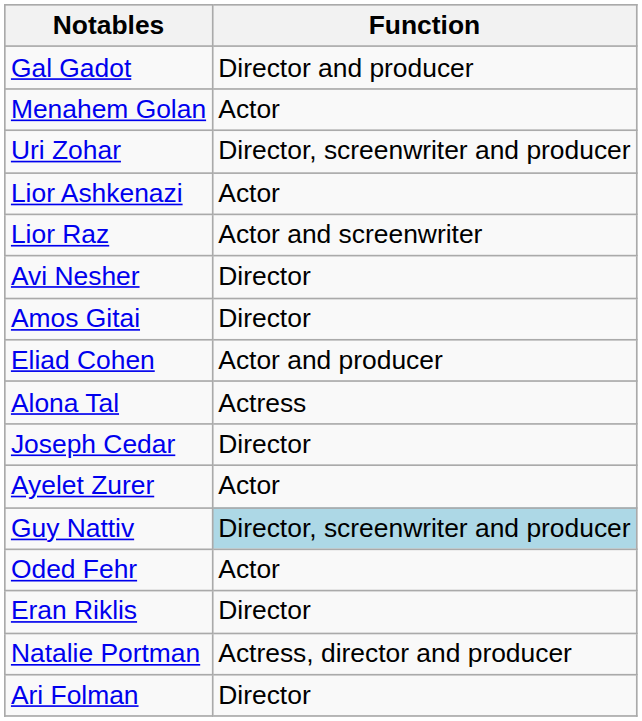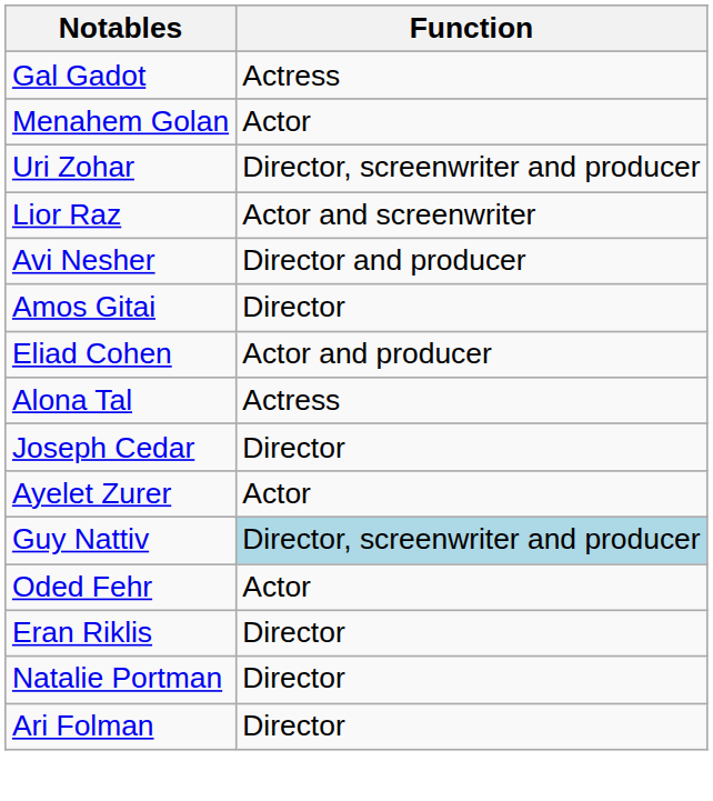 <table class="wikitable">
 <tr>
 <th>Notables</th>
 <th>Function</th>
 </tr>
 <tr>
 <td><a href='#'>Gal Gadot</a></td>
-<td>Director and producer</td>
+<td>Actress</td>
 </tr>
 <tr>
 <td><a href='#'>Menahem Golan</a></td>
 <td>Actor</td>
 </tr>
 <tr>
 <td><a href='#'>Uri Zohar</a></td>
 <td>Director, screenwriter and producer</td>
 </tr>
 <tr>
-<td><a href='#'>Lior Ashkenazi</a></td>
-<td>Actor</td>
-</tr>
-<tr>
 <td><a href='#'>Lior Raz</a></td>
 <td>Actor and screenwriter</td>
 </tr>
 <tr>
 <td><a href='#'>Avi Nesher</a></td>
-<td>Director</td>
+<td>Director and producer</td>
 </tr>
 <tr>
 <td><a href='#'>Amos Gitai</a></td>
 <td>Director</td>
 </tr>
 <tr>
 <td><a href='#'>Eliad Cohen</a></td>
 <td>Actor and producer</td>
 </tr>
 <tr>
 <td><a href='#'>Alona Tal</a></td>
 <td>Actress</td>
 </tr>
 <tr>
 <td><a href='#'>Joseph Cedar</a></td>
 <td>Director</td>
 </tr>
 <tr>
 <td><a href='#'>Ayelet Zurer</a></td>
 <td>Actor</td>
 </tr>
 <tr>
 <td><a href='#'>Guy Nattiv</a></td>
 <td style="background: lightblue;">Director, screenwriter and producer</td>
 </tr>
 <tr>
 <td><a href='#'>Oded Fehr</a></td>
 <td>Actor</td>
 </tr>
 <tr>
 <td><a href='#'>Eran Riklis</a></td>
 <td>Director</td>
 </tr>
 <tr>
 <td><a href='#'>Natalie Portman</a></td>
-<td>Actress, director and producer</td>
+<td>Director</td>
 </tr>
 <tr>
 <td><a href='#'>Ari Folman</a></td>
 <td>Director</td>
 </tr>
 </table>
